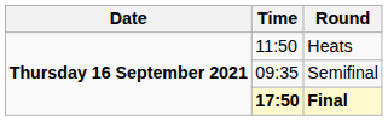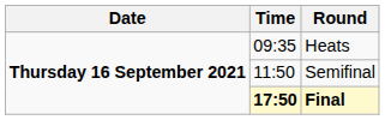 <table class="wikitable">
 <tr>
 <th>Date</th>
 <th>Time</th>
 <th>Round</th>
 </tr>
 <tr>
 <td rowspan=3><strong>Thursday 16 September 2021</strong></td>
-<td>11:50</td>
+<td>09:35</td>
 <td>Heats</td>
 </tr>
 <tr>
-<td>09:35</td>
+<td>11:50</td>
 <td>Semifinal</td>
 </tr>
 <tr>
 <td style=background:lemonchiffon><strong>17:50</strong></td>
 <td style=background:lemonchiffon><strong>Final</strong></td>
 </tr>
 </table>
